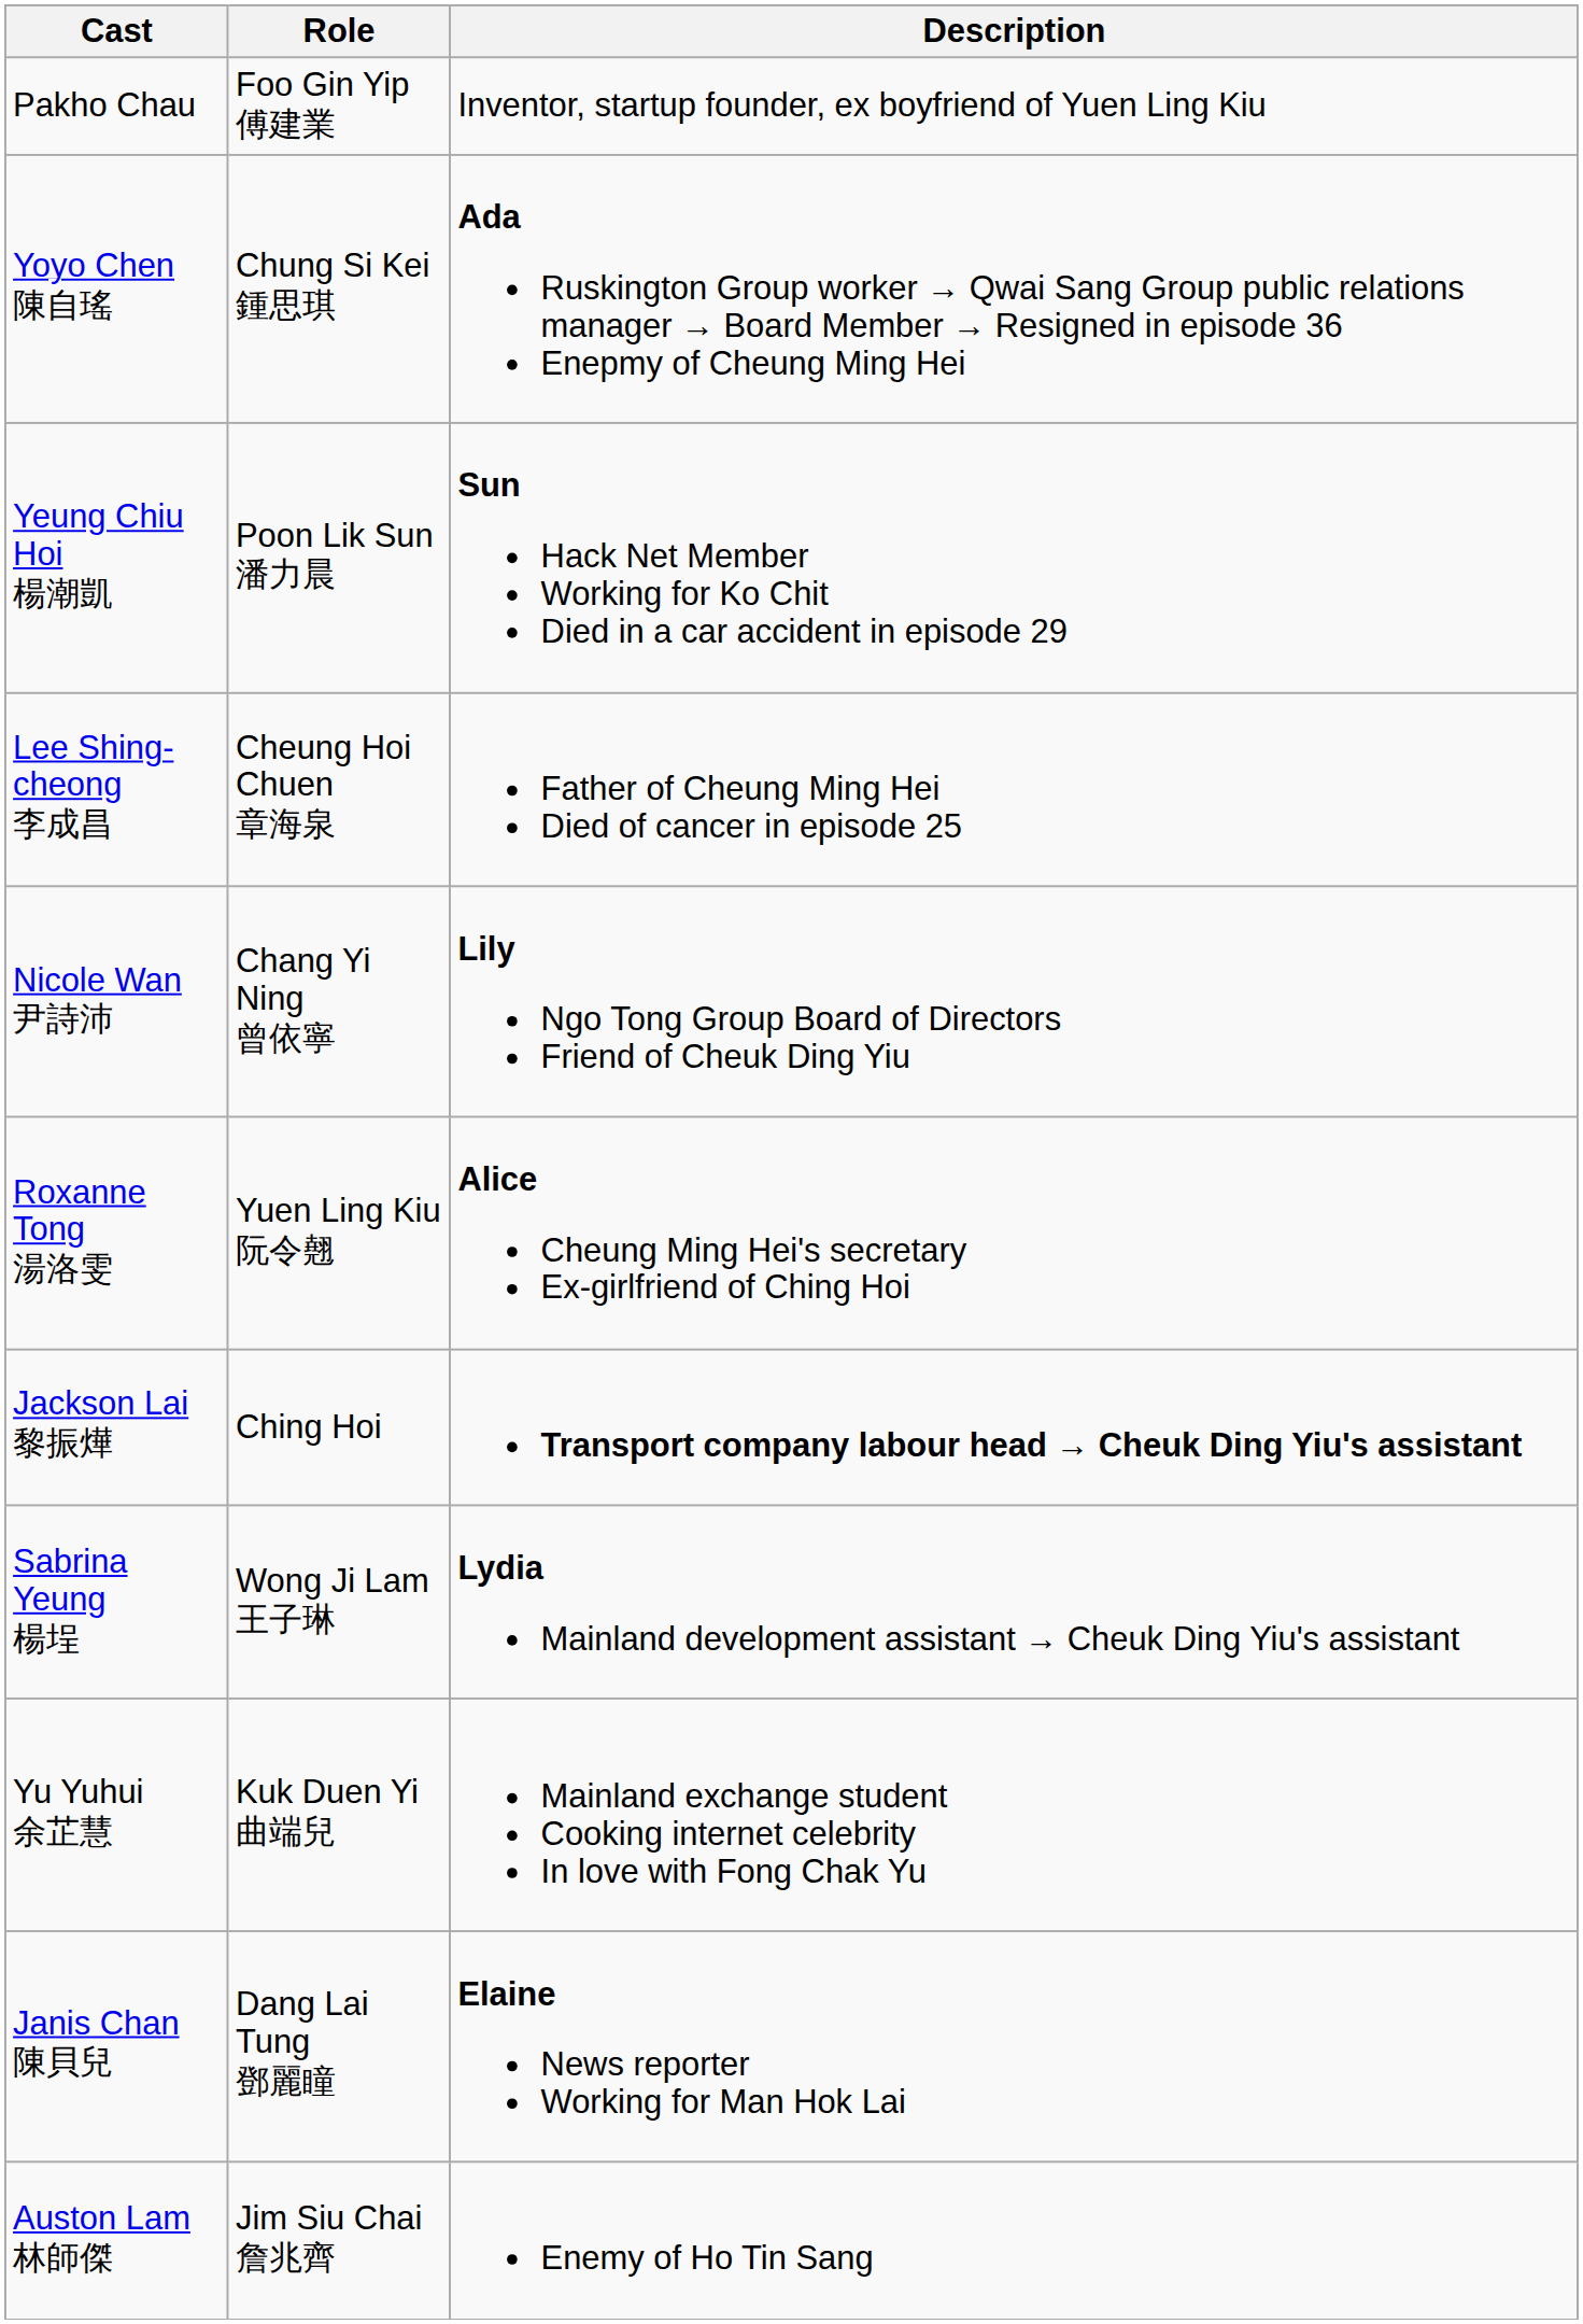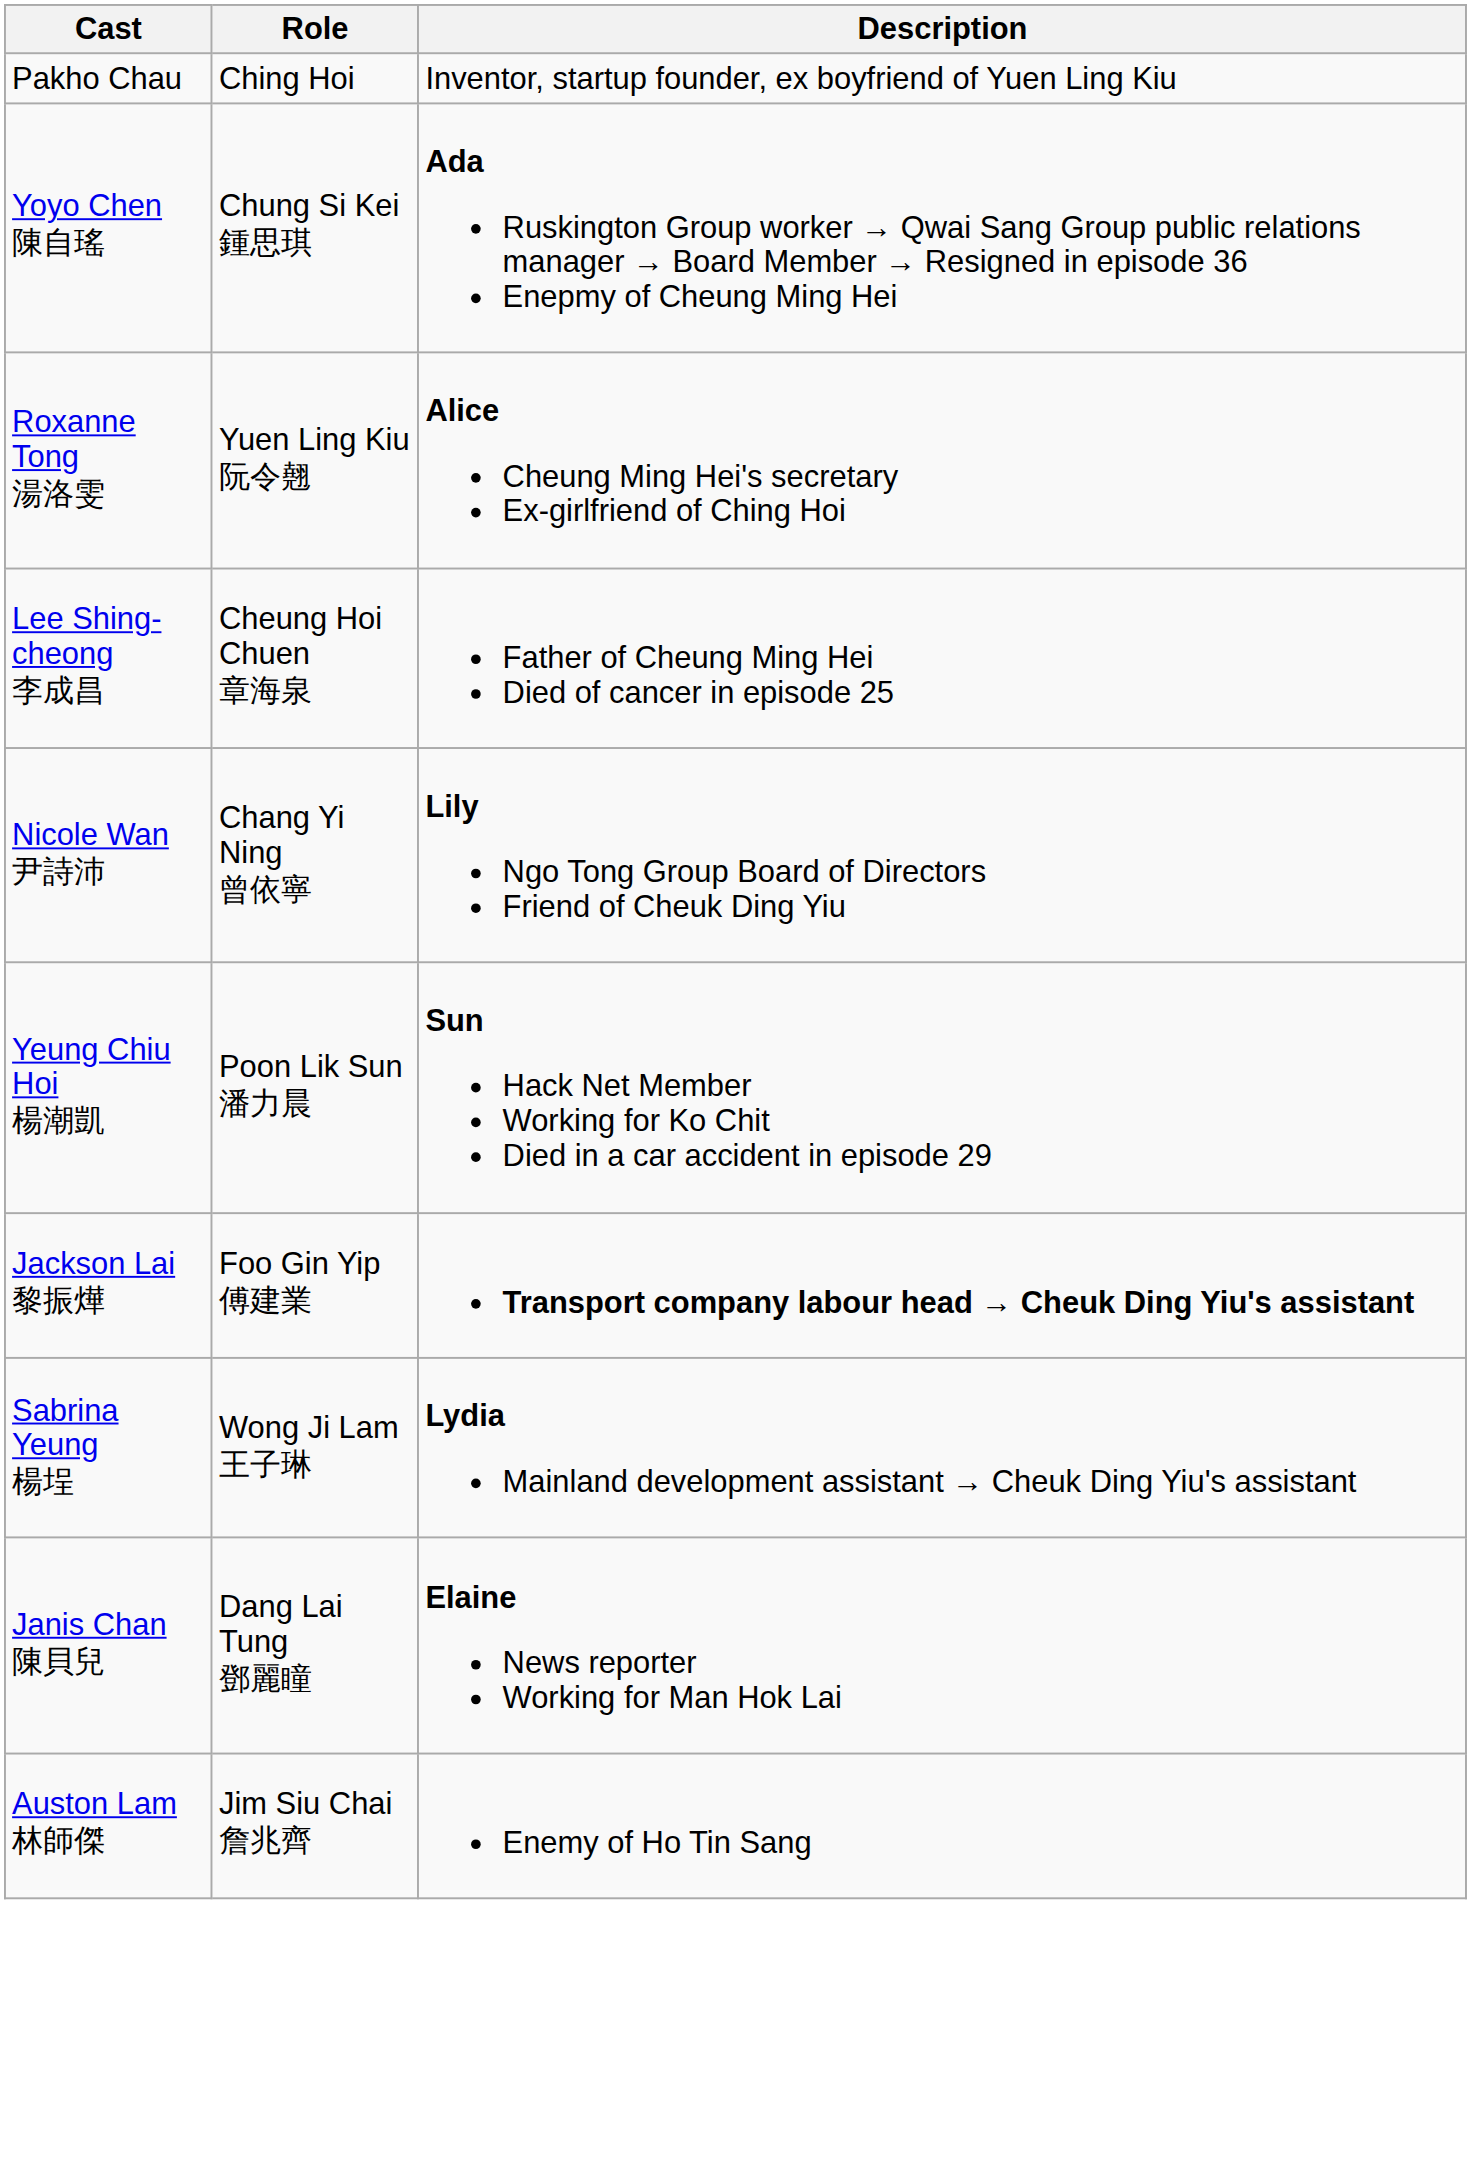 <table class="wikitable" width="60%">
 <tr>
 <th>Cast</th>
 <th>Role</th>
 <th>Description</th>
 </tr>
 <tr>
 <td>Pakho Chau</td>
-<td>Foo Gin Yip <br> 傅建業</td>
+<td>Ching Hoi</td>
 <td>Inventor, startup founder, ex boyfriend of Yuen Ling Kiu</td>
 </tr>
 <tr>
 <td><a href='#'>Yoyo Chen</a> <br> 陳自瑤</td>
 <td>Chung Si Kei <br> 鍾思琪</td>
 <td><br><strong>Ada</strong><ul><li>Ruskington Group worker → Qwai Sang Group public relations manager → Board Member → Resigned in episode 36</li><li>Enepmy of Cheung Ming Hei</li></ul></td>
 </tr>
 <tr>
-<td><a href='#'>Yeung Chiu Hoi</a> <br> 楊潮凱</td>
-<td>Poon Lik Sun <br> 潘力晨</td>
-<td><br><strong>Sun</strong><ul><li>Hack Net Member</li><li>Working for Ko Chit</li><li>Died in a car accident in episode 29</li></ul></td>
+<td><a href='#'>Roxanne Tong</a> <br> 湯洛雯</td>
+<td>Yuen Ling Kiu <br> 阮令翹</td>
+<td><br><strong>Alice</strong><ul><li>Cheung Ming Hei's secretary</li><li>Ex-girlfriend of Ching Hoi</li></ul></td>
 </tr>
 <tr>
 <td><a href='#'>Lee Shing-cheong</a> <br> 李成昌</td>
 <td>Cheung Hoi Chuen <br> 章海泉</td>
 <td><br><ul><li>Father of Cheung Ming Hei</li><li>Died of cancer in episode 25</li></ul></td>
 </tr>
 <tr>
 <td><a href='#'>Nicole Wan</a> <br> 尹詩沛</td>
 <td>Chang Yi Ning <br> 曾依寧</td>
 <td><br><strong>Lily</strong><ul><li>Ngo Tong Group Board of Directors</li><li>Friend of Cheuk Ding Yiu</li></ul></td>
 </tr>
 <tr>
-<td><a href='#'>Roxanne Tong</a> <br> 湯洛雯</td>
-<td>Yuen Ling Kiu <br> 阮令翹</td>
-<td><br><strong>Alice</strong><ul><li>Cheung Ming Hei's secretary</li><li>Ex-girlfriend of Ching Hoi</li></ul></td>
+<td><a href='#'>Yeung Chiu Hoi</a> <br> 楊潮凱</td>
+<td>Poon Lik Sun <br> 潘力晨</td>
+<td><br><strong>Sun</strong><ul><li>Hack Net Member</li><li>Working for Ko Chit</li><li>Died in a car accident in episode 29</li></ul></td>
 </tr>
 <tr>
 <td><a href='#'>Jackson Lai</a> <br> 黎振燁</td>
-<td>Ching Hoi</td>
+<td>Foo Gin Yip <br> 傅建業</td>
 <td><strong><br><ul><li>Transport company labour head → Cheuk Ding Yiu's assistant</li></ul></strong></td>
 </tr>
 <tr>
 <td><a href='#'>Sabrina Yeung</a> <br> 楊埕</td>
 <td>Wong Ji Lam <br> 王子琳</td>
 <td><br><strong>Lydia</strong><ul><li>Mainland development assistant → Cheuk Ding Yiu's assistant</li></ul></td>
-</tr>
-<tr>
-<td>Yu Yuhui <br> 余芷慧</td>
-<td>Kuk Duen Yi <br> 曲端兒</td>
-<td><br><ul><li>Mainland exchange student</li><li>Cooking internet celebrity</li><li>In love with Fong Chak Yu</li></ul></td>
 </tr>
 <tr>
 <td><a href='#'>Janis Chan</a> <br> 陳貝兒</td>
 <td>Dang Lai Tung <br> 鄧麗瞳</td>
 <td><br><strong>Elaine</strong><ul><li>News reporter</li><li>Working for Man Hok Lai</li></ul></td>
 </tr>
 <tr>
 <td><a href='#'>Auston Lam</a> <br> 林師傑</td>
 <td>Jim Siu Chai <br> 詹兆齊</td>
 <td><br><ul><li>Enemy of Ho Tin Sang</li></ul></td>
 </tr>
 </table>
